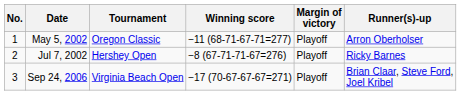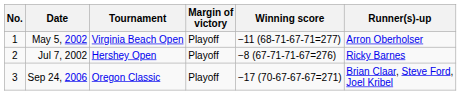 <table class="wikitable" style="font-size:95%;">
 <tr>
 <th>No.</th>
 <th>Date</th>
 <th>Tournament</th>
+<th>Margin of<br>victory</th>
 <th>Winning score</th>
-<th>Margin of<br>victory</th>
 <th>Runner(s)-up</th>
 </tr>
 <tr>
 <td align=center>1</td>
 <td align=right>May 5, <a href='#'>2002</a></td>
-<td><a href='#'>Oregon Classic</a></td>
+<td><a href='#'>Virginia Beach Open</a></td>
+<td>Playoff</td>
 <td>−11 (68-71-67-71=277)</td>
-<td>Playoff</td>
 <td> <a href='#'>Arron Oberholser</a></td>
 </tr>
 <tr>
 <td align=center>2</td>
 <td align=right>Jul 7, 2002</td>
 <td><a href='#'>Hershey Open</a></td>
+<td>Playoff</td>
 <td>−8 (67-71-71-67=276)</td>
-<td>Playoff</td>
 <td> <a href='#'>Ricky Barnes</a></td>
 </tr>
 <tr>
 <td align=center>3</td>
 <td align=right>Sep 24, <a href='#'>2006</a></td>
-<td><a href='#'>Virginia Beach Open</a></td>
+<td><a href='#'>Oregon Classic</a></td>
+<td>Playoff</td>
 <td>−17 (70-67-67-67=271)</td>
-<td>Playoff</td>
 <td> <a href='#'>Brian Claar</a>,  <a href='#'>Steve Ford</a>,<br> <a href='#'>Joel Kribel</a></td>
 </tr>
 </table>
